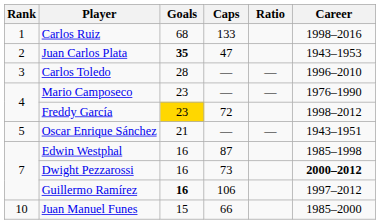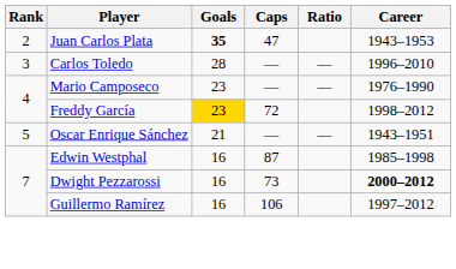 <table class="wikitable sortable" style="text-align: center;">
 <tr>
 <th width=30px>Rank</th>
 <th width=150px>Player</th>
 <th width=50px>Goals</th>
 <th width=50px>Caps</th>
 <th width=50px>Ratio</th>
 <th width=100px>Career</th>
-</tr>
-<tr>
-<td>1</td>
-<td align=left><a href='#'>Carlos Ruiz</a></td>
-<td>68</td>
-<td>133</td>
-<td></td>
-<td>1998–2016</td>
 </tr>
 <tr>
 <td>2</td>
 <td align=left><a href='#'>Juan Carlos Plata</a></td>
 <td><strong>35</strong></td>
 <td>47</td>
 <td></td>
 <td>1943–1953</td>
 </tr>
 <tr>
 <td>3</td>
 <td align=left><a href='#'>Carlos Toledo</a></td>
 <td>28</td>
 <td>—</td>
 <td>—</td>
 <td>1996–2010</td>
 </tr>
 <tr>
 <td rowspan=2>4</td>
 <td align=left><a href='#'>Mario Camposeco</a></td>
 <td>23</td>
 <td>—</td>
 <td>—</td>
 <td>1976–1990</td>
 </tr>
 <tr>
 <td align=left><a href='#'>Freddy García</a></td>
 <td style="background: gold;">23</td>
 <td>72</td>
 <td></td>
 <td>1998–2012</td>
 </tr>
 <tr>
 <td>5</td>
 <td align=left><a href='#'>Oscar Enrique Sánchez</a></td>
 <td>21</td>
 <td>—</td>
 <td>—</td>
 <td>1943–1951</td>
 </tr>
 <tr>
 <td rowspan=3>7</td>
 <td align=left><a href='#'>Edwin Westphal</a></td>
 <td>16</td>
 <td>87</td>
 <td></td>
 <td>1985–1998</td>
 </tr>
 <tr>
 <td align=left><a href='#'>Dwight Pezzarossi</a></td>
 <td>16</td>
 <td>73</td>
 <td></td>
 <td><strong>2000–2012</strong></td>
 </tr>
 <tr>
 <td align=left><a href='#'>Guillermo Ramírez</a></td>
-<td><strong>16</strong></td>
+<td>16</td>
 <td>106</td>
 <td></td>
 <td>1997–2012</td>
 </tr>
-<tr>
-<td>10</td>
-<td align=left><a href='#'>Juan Manuel Funes</a></td>
-<td>15</td>
-<td>66</td>
-<td></td>
-<td>1985–2000</td>
-</tr>
 </table>
